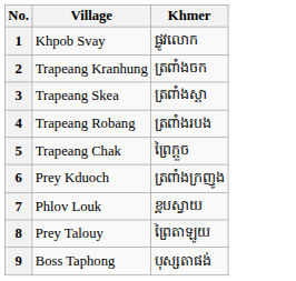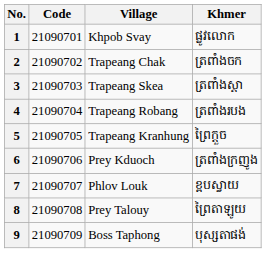 <table class="wikitable sortable mw-collapsible">
 <tr>
 <th>No.</th>
+<th>Code</th>
 <th>Village</th>
 <th>Khmer</th>
 </tr>
 <tr>
 <th>1</th>
+<td>21090701</td>
 <td>Khpob Svay</td>
 <td>ផ្លូវលោក</td>
 </tr>
 <tr>
 <th>2</th>
-<td>Trapeang Kranhung</td>
+<td>21090702</td>
+<td>Trapeang Chak</td>
 <td>ត្រពាំងចក</td>
 </tr>
 <tr>
 <th>3</th>
+<td>21090703</td>
 <td>Trapeang Skea</td>
 <td>ត្រពាំងស្គា</td>
 </tr>
 <tr>
 <th>4</th>
+<td>21090704</td>
 <td>Trapeang Robang</td>
 <td>ត្រពាំងរបង</td>
 </tr>
 <tr>
 <th>5</th>
-<td>Trapeang Chak</td>
+<td>21090705</td>
+<td>Trapeang Kranhung</td>
 <td>ព្រៃក្ដួច</td>
 </tr>
 <tr>
 <th>6</th>
+<td>21090706</td>
 <td>Prey Kduoch</td>
 <td>ត្រពាំងក្រញូង</td>
 </tr>
 <tr>
 <th>7</th>
+<td>21090707</td>
 <td>Phlov Louk</td>
 <td>ខ្ពបស្វាយ</td>
 </tr>
 <tr>
 <th>8</th>
+<td>21090708</td>
 <td>Prey Talouy</td>
 <td>ព្រៃតាឡូយ</td>
 </tr>
 <tr>
 <th>9</th>
+<td>21090709</td>
 <td>Boss Taphong</td>
 <td>បុស្សតាផង់</td>
 </tr>
 </table>
